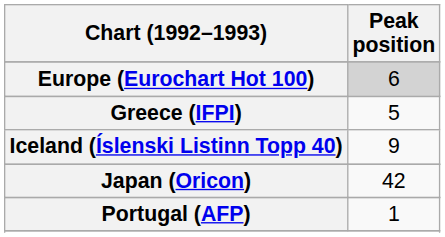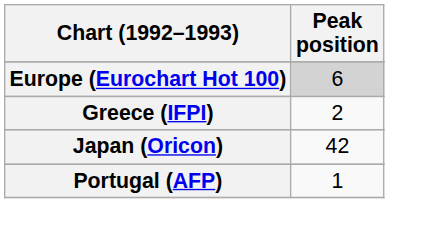 <table class="wikitable sortable plainrowheaders" style="text-align:center">
 <tr>
 <th>Chart (1992–1993)</th>
 <th>Peak<br>position</th>
 </tr>
 <tr>
 </tr>
 <tr>
 </tr>
 <tr>
 </tr>
 <tr>
 </tr>
 <tr>
 <th scope="row">Europe (<a href='#'>Eurochart Hot 100</a>)</th>
 <td style="background: lightgrey;">6</td>
 </tr>
 <tr>
 </tr>
 <tr>
 <th scope="row">Greece (<a href='#'>IFPI</a>)</th>
-<td>5</td>
-</tr>
-<tr>
-<th scope="row">Iceland (<a href='#'>Íslenski Listinn Topp 40</a>)</th>
-<td>9</td>
+<td>2</td>
 </tr>
 <tr>
 </tr>
 <tr>
 <th scope="row">Japan (<a href='#'>Oricon</a>)</th>
 <td>42</td>
 </tr>
 <tr>
 </tr>
 <tr>
 </tr>
 <tr>
 </tr>
 <tr>
 </tr>
 <tr>
 <th scope="row">Portugal (<a href='#'>AFP</a>)</th>
 <td>1</td>
 </tr>
 <tr>
 </tr>
 <tr>
 </tr>
 <tr>
 </tr>
 <tr>
 </tr>
 <tr>
 </tr>
 <tr>
 </tr>
 </table>
